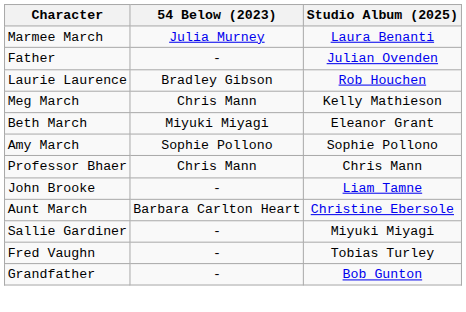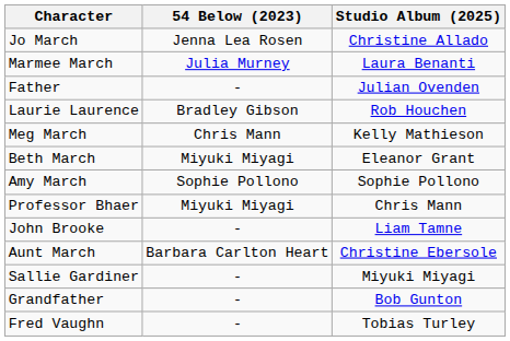 <table class="wikitable">
 <tr>
 <th>Character</th>
 <th>54 Below (2023)</th>
 <th>Studio Album (2025)</th>
+</tr>
+<tr>
+<td>Jo March</td>
+<td align="center">Jenna Lea Rosen</td>
+<td align="center"><a href='#'>Christine Allado</a></td>
 </tr>
 <tr>
 <td>Marmee March</td>
 <td align="center"><a href='#'>Julia Murney</a></td>
 <td align="center"><a href='#'>Laura Benanti</a></td>
 </tr>
 <tr>
 <td>Father</td>
 <td align="center">-</td>
 <td align="center"><a href='#'>Julian Ovenden</a></td>
 </tr>
 <tr>
 <td>Laurie Laurence</td>
 <td align="center">Bradley Gibson</td>
 <td align="center"><a href='#'>Rob Houchen</a></td>
 </tr>
 <tr>
 <td>Meg March</td>
 <td align="center">Chris Mann</td>
 <td align="center">Kelly Mathieson</td>
 </tr>
 <tr>
 <td>Beth March</td>
 <td align="center">Miyuki Miyagi</td>
 <td align="center">Eleanor Grant</td>
 </tr>
 <tr>
 <td>Amy March</td>
 <td align="center">Sophie Pollono</td>
 <td align="center">Sophie Pollono</td>
 </tr>
 <tr>
 <td>Professor Bhaer</td>
-<td align="center">Chris Mann</td>
+<td align="center">Miyuki Miyagi</td>
 <td align="center">Chris Mann</td>
 </tr>
 <tr>
 <td>John Brooke</td>
 <td align="center">-</td>
 <td align="center"><a href='#'>Liam Tamne</a></td>
 </tr>
 <tr>
 <td>Aunt March</td>
 <td align="center">Barbara Carlton Heart</td>
 <td align="center"><a href='#'>Christine Ebersole</a></td>
 </tr>
 <tr>
 <td>Sallie Gardiner</td>
 <td align="center">-</td>
 <td align="center">Miyuki Miyagi</td>
 </tr>
 <tr>
+<td>Grandfather</td>
+<td align="center">-</td>
+<td align="center"><a href='#'>Bob Gunton</a></td>
+</tr>
+<tr>
 <td>Fred Vaughn</td>
 <td align="center">-</td>
 <td align="center">Tobias Turley</td>
 </tr>
-<tr>
-<td>Grandfather</td>
-<td align="center">-</td>
-<td align="center"><a href='#'>Bob Gunton</a></td>
-</tr>
 </table>
